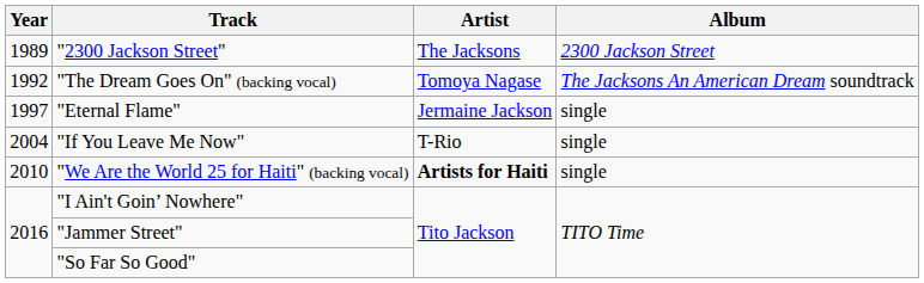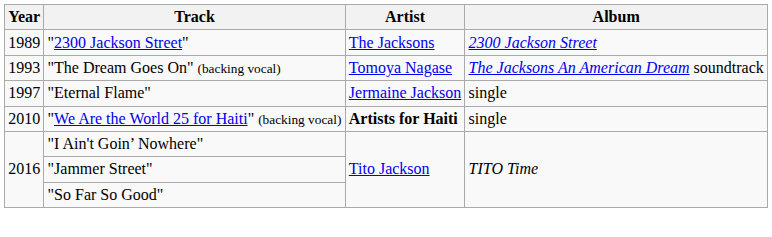 <table class="wikitable">
 <tr>
 <th>Year</th>
 <th>Track</th>
 <th>Artist</th>
 <th>Album</th>
 </tr>
 <tr>
 <td>1989</td>
 <td>"<a href='#'>2300 Jackson Street</a>"</td>
 <td><a href='#'>The Jacksons</a></td>
 <td><em><a href='#'>2300 Jackson Street</a></em></td>
 </tr>
 <tr>
-<td>1992</td>
+<td>1993</td>
 <td>"The Dream Goes On" <small>(backing vocal)</small></td>
 <td><a href='#'>Tomoya Nagase</a></td>
 <td><em><a href='#'>The Jacksons An American Dream</a></em> soundtrack</td>
 </tr>
 <tr>
 <td>1997</td>
 <td>"Eternal Flame"</td>
 <td><a href='#'>Jermaine Jackson</a></td>
-<td>single</td>
-</tr>
-<tr>
-<td>2004</td>
-<td>"If You Leave Me Now"</td>
-<td>T-Rio</td>
 <td>single</td>
 </tr>
 <tr>
 <td>2010</td>
 <td>"<a href='#'>We Are the World 25 for Haiti</a>" <small>(backing vocal)</small></td>
 <td><strong>Artists for Haiti</strong></td>
 <td>single</td>
 </tr>
 <tr>
 <td rowspan="3">2016</td>
 <td>"I Ain't Goin’ Nowhere"</td>
 <td rowspan="3"><a href='#'>Tito Jackson</a></td>
 <td rowspan="3"><em>TITO Time</em></td>
 </tr>
 <tr>
 <td>"Jammer Street"</td>
 </tr>
 <tr>
 <td>"So Far So Good"</td>
 </tr>
 </table>
